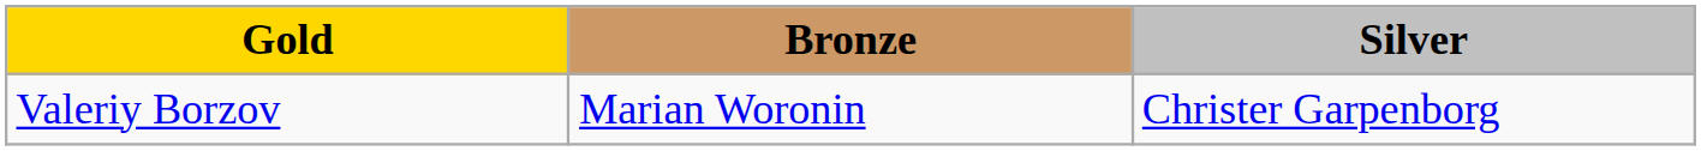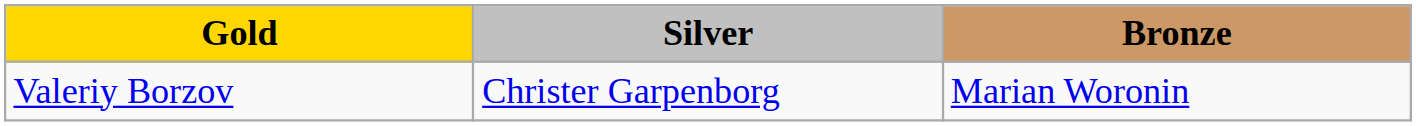 <table class="wikitable" style="text-align:left">
 <tr align="center">
 <td width=200 bgcolor=gold><strong>Gold</strong></td>
+<td width=200 bgcolor=silver><strong>Silver</strong></td>
 <td width=200 bgcolor=CC9966><strong>Bronze</strong></td>
-<td width=200 bgcolor=silver><strong>Silver</strong></td>
 </tr>
 <tr>
 <td><a href='#'>Valeriy Borzov</a><br><em></em></td>
+<td><a href='#'>Christer Garpenborg</a><br><em></em></td>
 <td><a href='#'>Marian Woronin</a><br><em></em></td>
-<td><a href='#'>Christer Garpenborg</a><br><em></em></td>
 </tr>
 </table>
